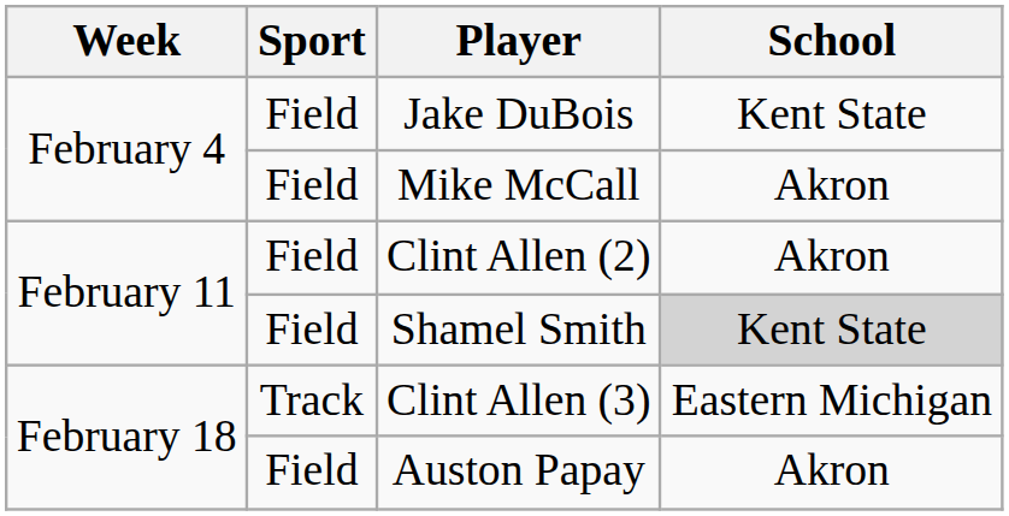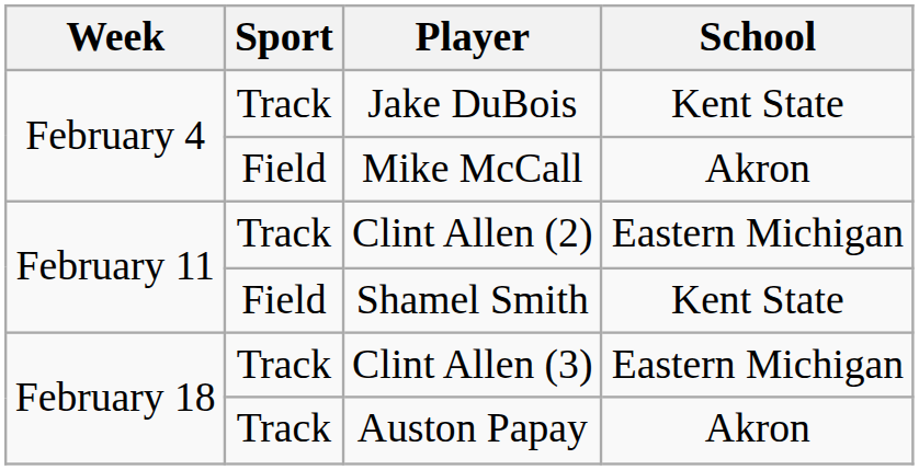 <table class="wikitable" style="text-align:center;">
 <tr>
 <th>Week</th>
 <th>Sport</th>
 <th>Player</th>
 <th>School</th>
 </tr>
 <tr>
 <td rowspan=2>February 4</td>
-<td>Field</td>
+<td>Track</td>
 <td>Jake DuBois</td>
 <td>Kent State</td>
 </tr>
 <tr>
 <td>Field</td>
 <td>Mike McCall</td>
 <td>Akron</td>
 </tr>
 <tr>
 <td rowspan=2>February 11</td>
-<td>Field</td>
+<td>Track</td>
 <td>Clint Allen (2)</td>
-<td>Akron</td>
+<td>Eastern Michigan</td>
 </tr>
 <tr>
 <td>Field</td>
 <td>Shamel Smith</td>
-<td style="background: lightgrey;">Kent State</td>
+<td>Kent State</td>
 </tr>
 <tr>
 <td rowspan=2>February 18</td>
 <td>Track</td>
 <td>Clint Allen (3)</td>
 <td>Eastern Michigan</td>
 </tr>
 <tr>
-<td>Field</td>
+<td>Track</td>
 <td>Auston Papay</td>
 <td>Akron</td>
 </tr>
 </table>
